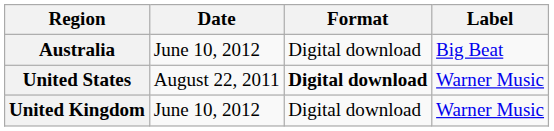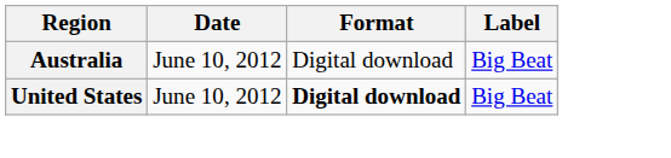 <table class="wikitable plainrowheaders">
 <tr>
 <th>Region</th>
 <th>Date</th>
 <th>Format</th>
 <th>Label</th>
 </tr>
 <tr>
 <th scope="row">Australia</th>
 <td>June 10, 2012</td>
 <td>Digital download</td>
 <td><a href='#'>Big Beat</a></td>
 </tr>
 <tr>
 <th scope="row">United States</th>
-<td>August 22, 2011</td>
+<td>June 10, 2012</td>
 <td><strong>Digital download</strong></td>
-<td><a href='#'>Warner Music</a></td>
-</tr>
-<tr>
-<th scope="row">United Kingdom</th>
-<td>June 10, 2012</td>
-<td>Digital download</td>
-<td><a href='#'>Warner Music</a></td>
+<td><a href='#'>Big Beat</a></td>
 </tr>
 </table>
